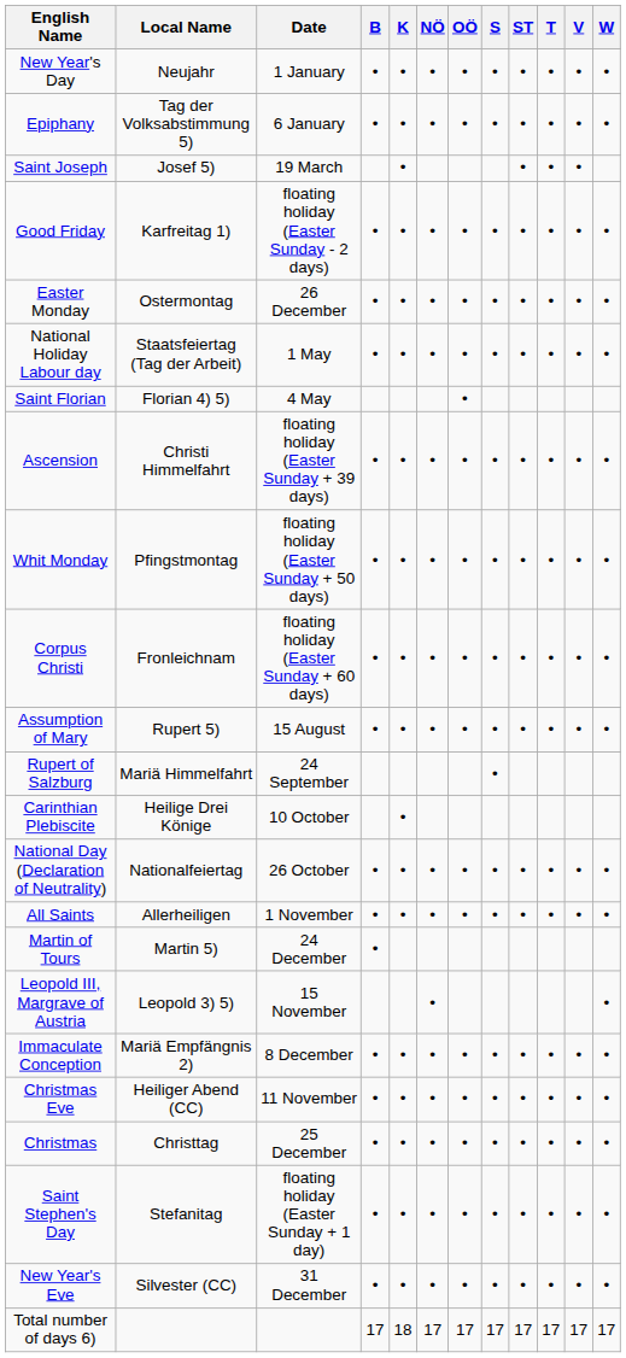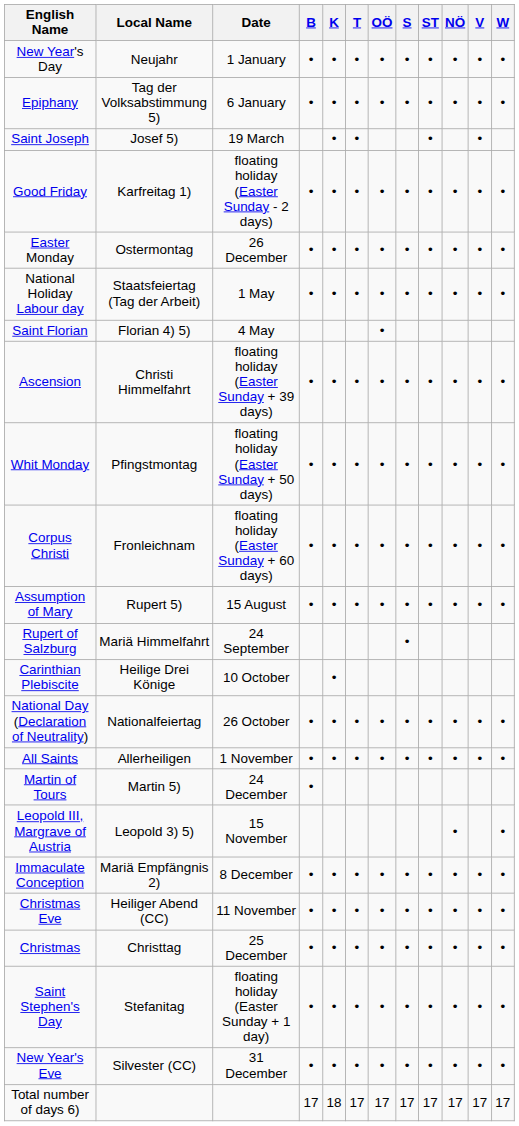 <table class="wikitable"  style="text-align:center">
 <tr>
 <th>English Name</th>
 <th>Local Name</th>
 <th>Date</th>
 <th width="20"><a href='#'>B</a></th>
 <th width="20"><a href='#'>K</a></th>
-<th width="20"><a href='#'>NÖ</a></th>
+<th width="20"><a href='#'>T</a></th>
 <th width="20"><a href='#'>OÖ</a></th>
 <th width="20"><a href='#'>S</a></th>
 <th width="20"><a href='#'>ST</a></th>
-<th width="20"><a href='#'>T</a></th>
+<th width="20"><a href='#'>NÖ</a></th>
 <th width="20"><a href='#'>V</a></th>
 <th width="20"><a href='#'>W</a></th>
 </tr>
 <tr>
 <td><a href='#'>New Year</a>'s Day</td>
 <td>Neujahr</td>
 <td>1 January</td>
 <td>•</td>
 <td>•</td>
 <td>•</td>
 <td>•</td>
 <td>•</td>
 <td>•</td>
 <td>•</td>
 <td>•</td>
 <td>•</td>
 </tr>
 <tr>
 <td><a href='#'>Epiphany</a></td>
 <td>Tag der Volksabstimmung  5)</td>
 <td>6 January</td>
 <td>•</td>
 <td>•</td>
 <td>•</td>
 <td>•</td>
 <td>•</td>
 <td>•</td>
 <td>•</td>
 <td>•</td>
 <td>•</td>
 </tr>
 <tr>
 <td><a href='#'>Saint Joseph</a></td>
 <td>Josef 5)</td>
 <td>19 March</td>
 <td></td>
 <td>•</td>
-<td></td>
+<td>•</td>
 <td></td>
 <td></td>
 <td>•</td>
-<td>•</td>
+<td></td>
 <td>•</td>
 <td></td>
 </tr>
 <tr>
 <td><a href='#'>Good Friday</a></td>
 <td>Karfreitag 1)</td>
 <td>floating holiday (<a href='#'>Easter Sunday</a> - 2 days)</td>
 <td>•</td>
 <td>•</td>
 <td>•</td>
 <td>•</td>
 <td>•</td>
 <td>•</td>
 <td>•</td>
 <td>•</td>
 <td>•</td>
 </tr>
 <tr>
 <td><a href='#'>Easter</a> Monday</td>
 <td>Ostermontag</td>
 <td>26 December</td>
 <td>•</td>
 <td>•</td>
 <td>•</td>
 <td>•</td>
 <td>•</td>
 <td>•</td>
 <td>•</td>
 <td>•</td>
 <td>•</td>
 </tr>
 <tr>
 <td>National Holiday <a href='#'>Labour day</a></td>
 <td>Staatsfeiertag (Tag der Arbeit)</td>
 <td>1 May</td>
 <td>•</td>
 <td>•</td>
 <td>•</td>
 <td>•</td>
 <td>•</td>
 <td>•</td>
 <td>•</td>
 <td>•</td>
 <td>•</td>
 </tr>
 <tr>
 <td><a href='#'>Saint Florian</a></td>
 <td>Florian 4) 5)</td>
 <td>4 May</td>
 <td></td>
 <td></td>
 <td></td>
 <td>•</td>
 <td></td>
 <td></td>
 <td></td>
 <td></td>
 <td></td>
 </tr>
 <tr>
 <td><a href='#'>Ascension</a></td>
 <td>Christi Himmelfahrt</td>
 <td>floating holiday (<a href='#'>Easter Sunday</a> + 39 days)</td>
 <td>•</td>
 <td>•</td>
 <td>•</td>
 <td>•</td>
 <td>•</td>
 <td>•</td>
 <td>•</td>
 <td>•</td>
 <td>•</td>
 </tr>
 <tr>
 <td><a href='#'>Whit Monday</a></td>
 <td>Pfingstmontag</td>
 <td>floating holiday (<a href='#'>Easter Sunday</a> + 50 days)</td>
 <td>•</td>
 <td>•</td>
 <td>•</td>
 <td>•</td>
 <td>•</td>
 <td>•</td>
 <td>•</td>
 <td>•</td>
 <td>•</td>
 </tr>
 <tr>
 <td><a href='#'>Corpus Christi</a></td>
 <td>Fronleichnam</td>
 <td>floating holiday (<a href='#'>Easter Sunday</a> + 60 days)</td>
 <td>•</td>
 <td>•</td>
 <td>•</td>
 <td>•</td>
 <td>•</td>
 <td>•</td>
 <td>•</td>
 <td>•</td>
 <td>•</td>
 </tr>
 <tr>
 <td><a href='#'>Assumption of Mary</a></td>
 <td>Rupert 5)</td>
 <td>15 August</td>
 <td>•</td>
 <td>•</td>
 <td>•</td>
 <td>•</td>
 <td>•</td>
 <td>•</td>
 <td>•</td>
 <td>•</td>
 <td>•</td>
 </tr>
 <tr>
 <td><a href='#'>Rupert of Salzburg</a></td>
 <td>Mariä Himmelfahrt</td>
 <td>24 September</td>
 <td></td>
 <td></td>
 <td></td>
 <td></td>
 <td>•</td>
 <td></td>
 <td></td>
 <td></td>
 <td></td>
 </tr>
 <tr>
 <td><a href='#'>Carinthian Plebiscite</a></td>
 <td Dreikönigsfest>Heilige Drei Könige</td>
 <td>10 October</td>
 <td></td>
 <td>•</td>
 <td></td>
 <td></td>
 <td></td>
 <td></td>
 <td></td>
 <td></td>
 <td></td>
 </tr>
 <tr>
 <td><a href='#'>National Day</a> (<a href='#'>Declaration of Neutrality</a>)</td>
 <td>Nationalfeiertag</td>
 <td>26 October</td>
 <td>•</td>
 <td>•</td>
 <td>•</td>
 <td>•</td>
 <td>•</td>
 <td>•</td>
 <td>•</td>
 <td>•</td>
 <td>•</td>
 </tr>
 <tr>
 <td><a href='#'>All Saints</a></td>
 <td>Allerheiligen</td>
 <td>1 November</td>
 <td>•</td>
 <td>•</td>
 <td>•</td>
 <td>•</td>
 <td>•</td>
 <td>•</td>
 <td>•</td>
 <td>•</td>
 <td>•</td>
 </tr>
 <tr>
 <td><a href='#'>Martin of Tours</a></td>
 <td>Martin  5)</td>
 <td>24 December</td>
 <td>•</td>
 <td></td>
 <td></td>
 <td></td>
 <td></td>
 <td></td>
 <td></td>
 <td></td>
 <td></td>
 </tr>
 <tr>
 <td><a href='#'>Leopold III, Margrave of Austria</a></td>
 <td>Leopold 3) 5)</td>
 <td>15 November</td>
 <td></td>
 <td></td>
-<td>•</td>
 <td></td>
 <td></td>
 <td></td>
 <td></td>
+<td>•</td>
 <td></td>
 <td>•</td>
 </tr>
 <tr>
 <td><a href='#'>Immaculate Conception</a></td>
 <td>Mariä Empfängnis 2)</td>
 <td>8 December</td>
 <td>•</td>
 <td>•</td>
 <td>•</td>
 <td>•</td>
 <td>•</td>
 <td>•</td>
 <td>•</td>
 <td>•</td>
 <td>•</td>
 </tr>
 <tr>
 <td><a href='#'>Christmas Eve</a></td>
 <td>Heiliger Abend (CC)</td>
 <td>11 November</td>
 <td>•</td>
 <td>•</td>
 <td>•</td>
 <td>•</td>
 <td>•</td>
 <td>•</td>
 <td>•</td>
 <td>•</td>
 <td>•</td>
 </tr>
 <tr>
 <td><a href='#'>Christmas</a></td>
 <td Weihnachten>Christtag</td>
 <td>25 December</td>
 <td>•</td>
 <td>•</td>
 <td>•</td>
 <td>•</td>
 <td>•</td>
 <td>•</td>
 <td>•</td>
 <td>•</td>
 <td>•</td>
 </tr>
 <tr>
 <td><a href='#'>Saint Stephen's Day</a></td>
 <td>Stefanitag</td>
 <td>floating holiday (Easter Sunday + 1 day)</td>
 <td>•</td>
 <td>•</td>
 <td>•</td>
 <td>•</td>
 <td>•</td>
 <td>•</td>
 <td>•</td>
 <td>•</td>
 <td>•</td>
 </tr>
 <tr>
 <td><a href='#'>New Year's Eve</a></td>
 <td>Silvester (CC)</td>
 <td>31 December</td>
 <td>•</td>
 <td>•</td>
 <td>•</td>
 <td>•</td>
 <td>•</td>
 <td>•</td>
 <td>•</td>
 <td>•</td>
 <td>•</td>
 </tr>
 <tr>
 <td>Total number of days 6)</td>
 <td></td>
 <td></td>
 <td>17</td>
 <td>18</td>
 <td>17</td>
 <td>17</td>
 <td>17</td>
 <td>17</td>
 <td>17</td>
 <td>17</td>
 <td>17</td>
 </tr>
 </table>
